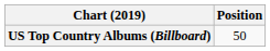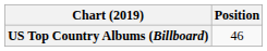 <table class="wikitable plainrowheaders" style="text-align:center;">
 <tr>
 <th scope="col">Chart (2019)</th>
 <th scope="col">Position</th>
 </tr>
 <tr>
 <th scope="row">US Top Country Albums (<em>Billboard</em>)</th>
-<td>50</td>
+<td>46</td>
 </tr>
 </table>
